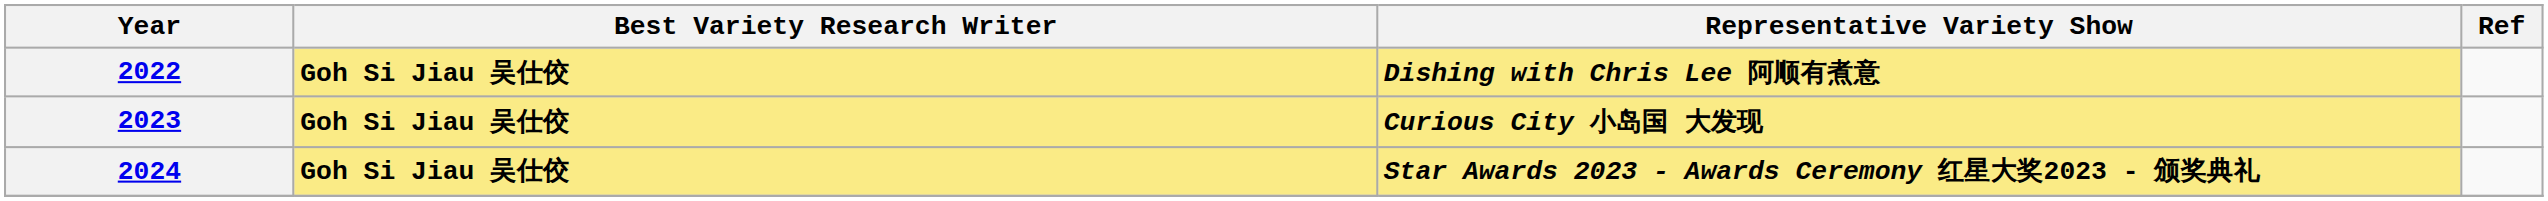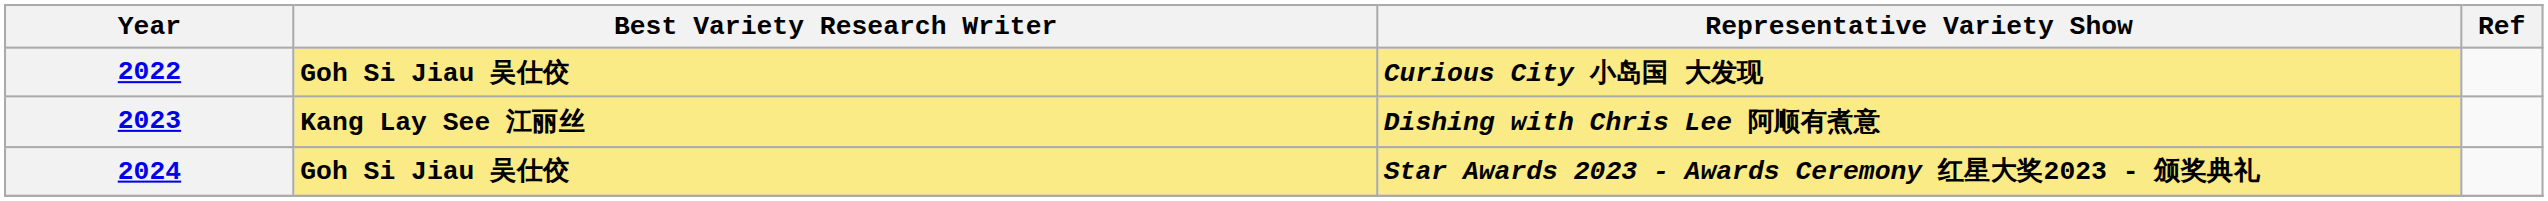 <table class="wikitable sortable">
 <tr>
 <th scope="col" style="width:8%;">Year</th>
 <th scope="col" style="width:30%;"><strong>Best Variety Research Writer</strong></th>
 <th scope="col" style="width:30%;">Representative Variety Show</th>
 <th scope="col" class="unsortable" style="width:2%;">Ref</th>
 </tr>
 <tr>
 <th scope="row" style="text-align:center;"><strong><a href='#'>2022</a></strong></th>
 <td style="background:#FAEB86;"><strong>Goh Si Jiau 吴仕佼</strong></td>
-<td style="background:#FAEB86;"><strong><em>Dishing with Chris Lee</em></strong> <strong>阿顺有煮意</strong></td>
+<td style="background:#FAEB86;"><strong><em>Curious City</em></strong> <strong>小岛国 大发现</strong></td>
 <td></td>
 </tr>
 <tr>
 <th scope="row" style="text-align:center;"><a href='#'>2023</a></th>
-<td style="background:#FAEB86;"><strong>Goh Si Jiau 吴仕佼</strong></td>
-<td style="background:#FAEB86;"><strong><em>Curious City</em></strong> <strong>小岛国 大发现</strong></td>
+<td style="background:#FAEB86;"><strong>Kang Lay See 江丽丝</strong></td>
+<td style="background:#FAEB86;"><strong><em>Dishing with Chris Lee</em></strong> <strong>阿顺有煮意</strong></td>
 <td></td>
 </tr>
 <tr>
 <th scope="row" style="text-align:center;"><strong><a href='#'>2024</a></strong></th>
 <td style="background:#FAEB86;"><strong>Goh Si Jiau 吴仕佼</strong></td>
 <td style="background:#FAEB86;"><strong><em>Star Awards 2023 - Awards Ceremony</em></strong> <strong>红星大奖2023 - 颁奖典礼</strong></td>
 <td></td>
 </tr>
 <tr>
 </tr>
 </table>
